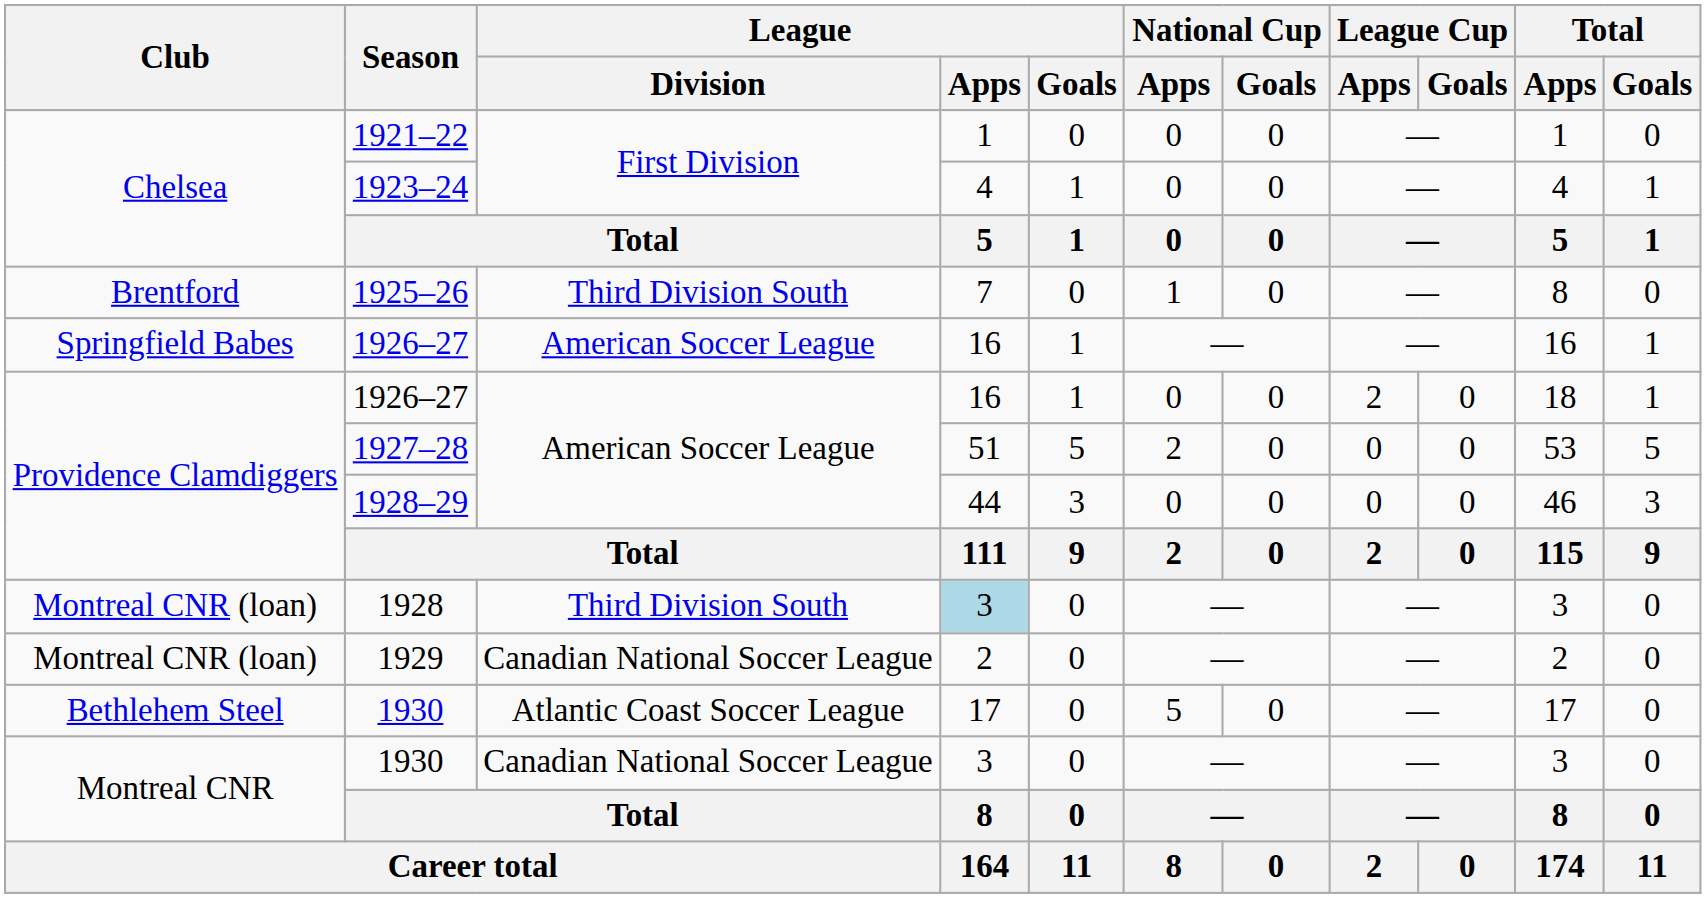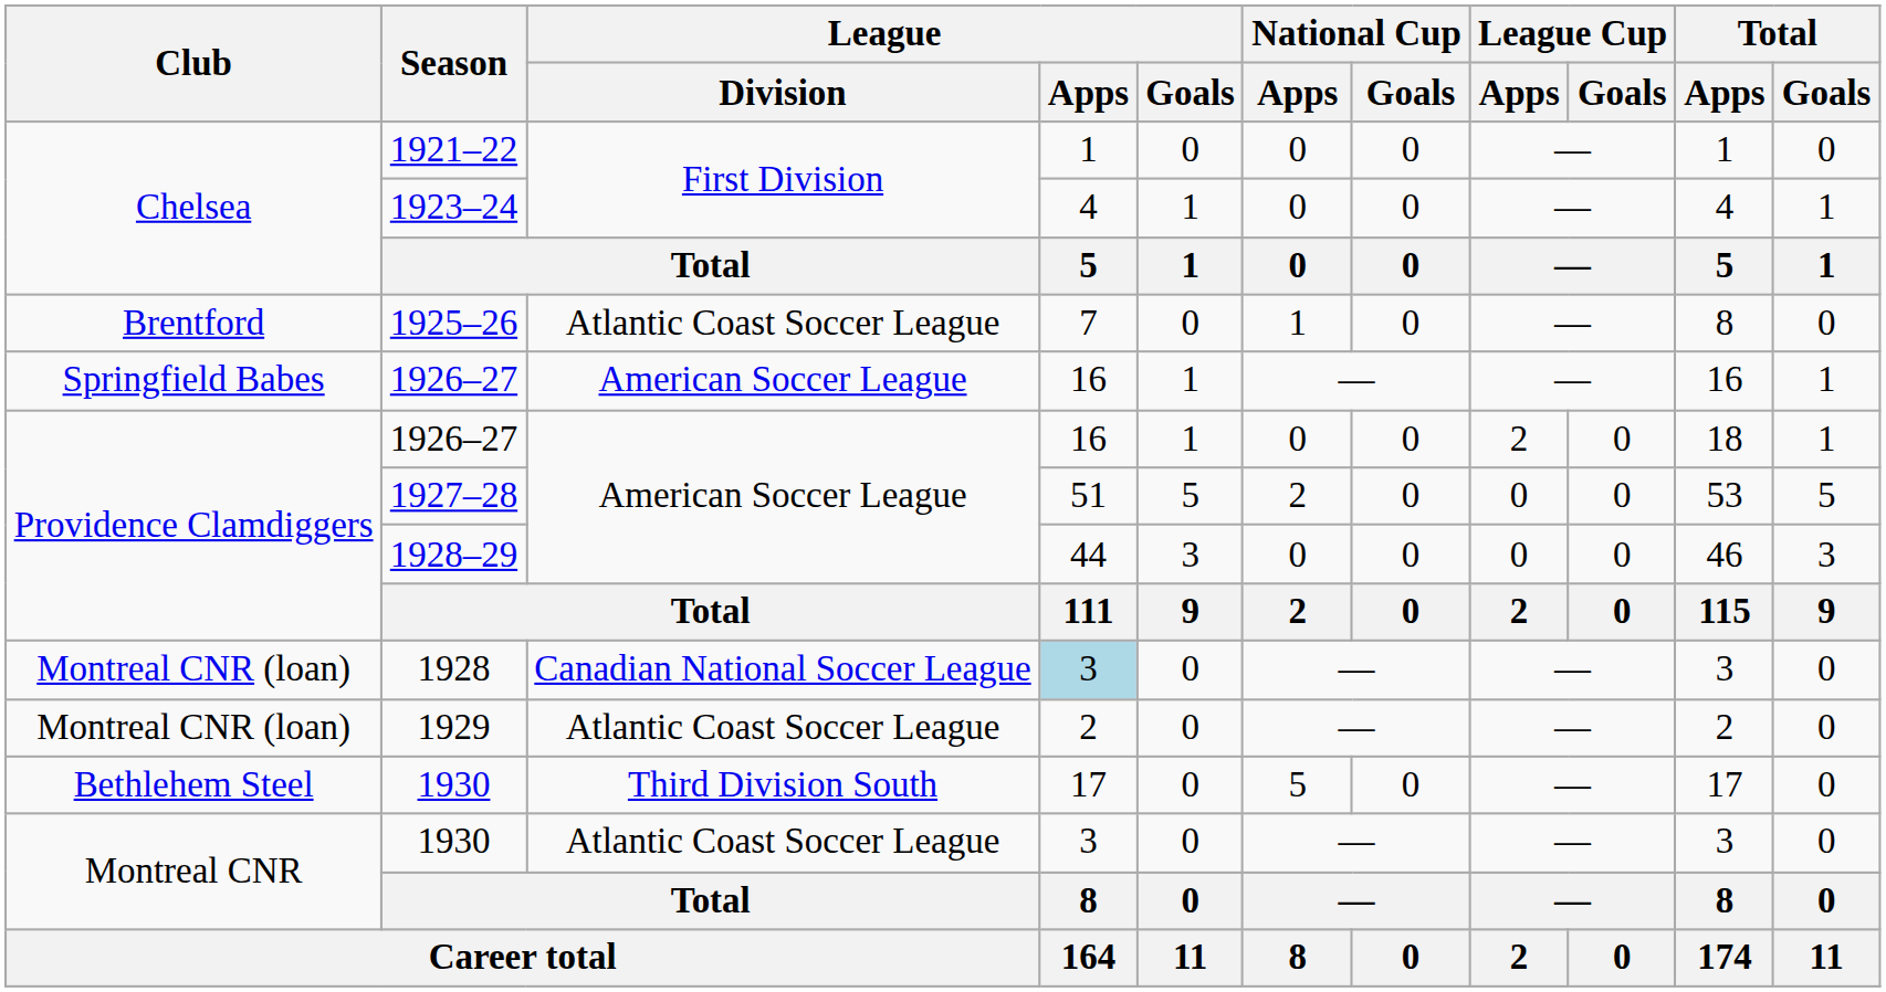 <table class="wikitable" style="text-align: center;">
 <tr>
 <th rowspan="2">Club</th>
 <th rowspan="2">Season</th>
 <th colspan="3">League</th>
 <th colspan="2">National Cup</th>
 <th colspan="2">League Cup</th>
 <th colspan="2">Total</th>
 </tr>
 <tr>
 <th>Division</th>
 <th>Apps</th>
 <th>Goals</th>
 <th>Apps</th>
 <th>Goals</th>
 <th>Apps</th>
 <th>Goals</th>
 <th>Apps</th>
 <th>Goals</th>
 </tr>
 <tr>
 <td rowspan="3"><a href='#'>Chelsea</a></td>
 <td><a href='#'>1921–22</a></td>
 <td rowspan="2"><a href='#'>First Division</a></td>
 <td>1</td>
 <td>0</td>
 <td>0</td>
 <td>0</td>
 <td colspan="2">—</td>
 <td>1</td>
 <td>0</td>
 </tr>
 <tr>
 <td><a href='#'>1923–24</a></td>
 <td>4</td>
 <td>1</td>
 <td>0</td>
 <td>0</td>
 <td colspan="2">—</td>
 <td>4</td>
 <td>1</td>
 </tr>
 <tr>
 <th colspan="2">Total</th>
 <th>5</th>
 <th>1</th>
 <th>0</th>
 <th>0</th>
 <th colspan="2">—</th>
 <th>5</th>
 <th>1</th>
 </tr>
 <tr>
 <td><a href='#'>Brentford</a></td>
 <td><a href='#'>1925–26</a></td>
-<td><a href='#'>Third Division South</a></td>
+<td>Atlantic Coast Soccer League</td>
 <td>7</td>
 <td>0</td>
 <td>1</td>
 <td>0</td>
 <td colspan="2">—</td>
 <td>8</td>
 <td>0</td>
 </tr>
 <tr>
 <td><a href='#'>Springfield Babes</a></td>
 <td><a href='#'>1926–27</a></td>
 <td><a href='#'>American Soccer League</a></td>
 <td>16</td>
 <td>1</td>
 <td colspan="2">—</td>
 <td colspan="2">—</td>
 <td>16</td>
 <td>1</td>
 </tr>
 <tr>
 <td rowspan="4"><a href='#'>Providence Clamdiggers</a></td>
 <td>1926–27</td>
 <td rowspan="3">American Soccer League</td>
 <td>16</td>
 <td>1</td>
 <td>0</td>
 <td>0</td>
 <td>2</td>
 <td>0</td>
 <td>18</td>
 <td>1</td>
 </tr>
 <tr>
 <td><a href='#'>1927–28</a></td>
 <td>51</td>
 <td>5</td>
 <td>2</td>
 <td>0</td>
 <td>0</td>
 <td>0</td>
 <td>53</td>
 <td>5</td>
 </tr>
 <tr>
 <td><a href='#'>1928–29</a></td>
 <td>44</td>
 <td>3</td>
 <td>0</td>
 <td>0</td>
 <td>0</td>
 <td>0</td>
 <td>46</td>
 <td>3</td>
 </tr>
 <tr>
 <th colspan="2">Total</th>
 <th>111</th>
 <th>9</th>
 <th>2</th>
 <th>0</th>
 <th>2</th>
 <th>0</th>
 <th>115</th>
 <th>9</th>
 </tr>
 <tr>
 <td><a href='#'>Montreal CNR</a> (loan)</td>
 <td>1928</td>
-<td><a href='#'>Third Division South</a></td>
+<td><a href='#'>Canadian National Soccer League</a></td>
 <td style="background: lightblue;">3</td>
 <td>0</td>
 <td colspan="2">—</td>
 <td colspan="2">—</td>
 <td>3</td>
 <td>0</td>
 </tr>
 <tr>
 <td>Montreal CNR (loan)</td>
 <td>1929</td>
-<td>Canadian National Soccer League</td>
+<td>Atlantic Coast Soccer League</td>
 <td>2</td>
 <td>0</td>
 <td colspan="2">—</td>
 <td colspan="2">—</td>
 <td>2</td>
 <td>0</td>
 </tr>
 <tr>
 <td><a href='#'>Bethlehem Steel</a></td>
 <td><a href='#'>1930</a></td>
-<td>Atlantic Coast Soccer League</td>
+<td><a href='#'>Third Division South</a></td>
 <td>17</td>
 <td>0</td>
 <td>5</td>
 <td>0</td>
 <td colspan="2">—</td>
 <td>17</td>
 <td>0</td>
 </tr>
 <tr>
 <td rowspan="2">Montreal CNR</td>
 <td>1930</td>
-<td>Canadian National Soccer League</td>
+<td>Atlantic Coast Soccer League</td>
 <td>3</td>
 <td>0</td>
 <td colspan="2">—</td>
 <td colspan="2">—</td>
 <td>3</td>
 <td>0</td>
 </tr>
 <tr>
 <th colspan="2">Total</th>
 <th>8</th>
 <th>0</th>
 <th colspan="2">—</th>
 <th colspan="2">—</th>
 <th>8</th>
 <th>0</th>
 </tr>
 <tr>
 <th colspan="3">Career total</th>
 <th>164</th>
 <th>11</th>
 <th>8</th>
 <th>0</th>
 <th>2</th>
 <th>0</th>
 <th>174</th>
 <th>11</th>
 </tr>
 </table>
